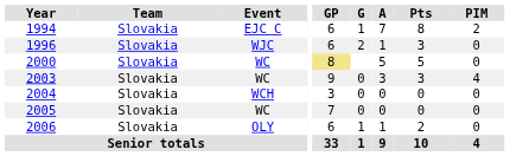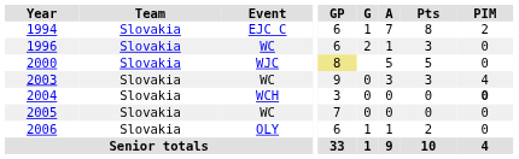 <table border="0" cellpadding="1" cellspacing="0" ID="Table3" style="text-align:center; width:40em">
 <tr bgcolor="#e0e0e0">
 <th>Year</th>
 <th>Team</th>
 <th>Event</th>
 <th rowspan="102" bgcolor="#ffffff"></th>
 <th>GP</th>
 <th>G</th>
 <th>A</th>
 <th>Pts</th>
 <th>PIM</th>
 </tr>
 <tr>
 <td><a href='#'>1994</a></td>
 <td><a href='#'>Slovakia</a></td>
 <td><a href='#'>EJC C</a></td>
 <td>6</td>
 <td>1</td>
 <td>7</td>
 <td>8</td>
 <td>2</td>
 </tr>
 <tr bgcolor="#f0f0f0">
 <td><a href='#'>1996</a></td>
 <td><a href='#'>Slovakia</a></td>
-<td><a href='#'>WJC</a></td>
+<td><a href='#'>WC</a></td>
 <td>6</td>
 <td>2</td>
 <td>1</td>
 <td>3</td>
 <td>0</td>
 </tr>
 <tr>
 <td><a href='#'>2000</a></td>
 <td><a href='#'>Slovakia</a></td>
-<td><a href='#'>WC</a></td>
+<td><a href='#'>WJC</a></td>
 <td style="background: khaki;">8</td>
 <td 0></td>
 <td>5</td>
 <td>5</td>
 <td>0</td>
 </tr>
 <tr bgcolor="#f0f0f0">
 <td><a href='#'>2003</a></td>
 <td>Slovakia</td>
 <td>WC</td>
 <td>9</td>
 <td>0</td>
 <td>3</td>
 <td>3</td>
 <td>4</td>
 </tr>
 <tr>
 <td><a href='#'>2004</a></td>
 <td>Slovakia</td>
 <td><a href='#'>WCH</a></td>
 <td>3</td>
 <td>0</td>
 <td>0</td>
 <td>0</td>
-<td>0</td>
+<td><strong>0</strong></td>
 </tr>
 <tr bgcolor="#f0f0f0">
 <td><a href='#'>2005</a></td>
 <td>Slovakia</td>
 <td>WC</td>
 <td>7</td>
 <td>0</td>
 <td>0</td>
 <td>0</td>
 <td>0</td>
 </tr>
 <tr>
 <td><a href='#'>2006</a></td>
 <td>Slovakia</td>
 <td><a href='#'>OLY</a></td>
 <td>6</td>
 <td>1</td>
 <td>1</td>
 <td>2</td>
 <td>0</td>
 </tr>
 <tr bgcolor="#e0e0e0">
 <th colspan="3">Senior totals</th>
 <th>33</th>
 <th>1</th>
 <th>9</th>
 <th>10</th>
 <th>4</th>
 </tr>
 </table>
